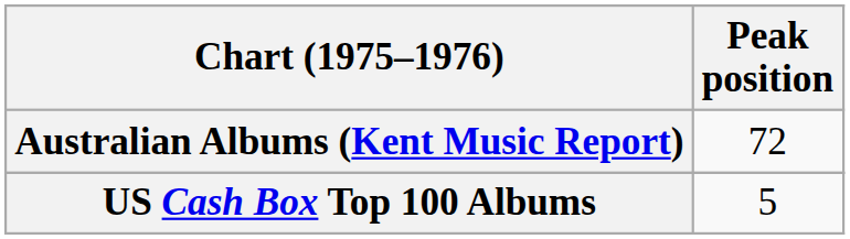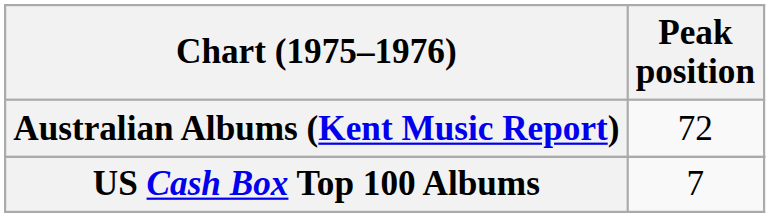 <table class="wikitable sortable plainrowheaders" style="text-align:center;">
 <tr>
 <th scope="col">Chart (1975–1976)</th>
 <th scope="col">Peak<br>position</th>
 </tr>
 <tr>
 <th scope="row">Australian Albums (<a href='#'>Kent Music Report</a>)</th>
 <td>72</td>
 </tr>
 <tr>
 </tr>
 <tr>
 </tr>
 <tr>
 </tr>
 <tr>
 <th scope="row">US <em><a href='#'>Cash Box</a></em> Top 100 Albums</th>
-<td align="center">5</td>
+<td align="center">7</td>
 </tr>
 </table>
